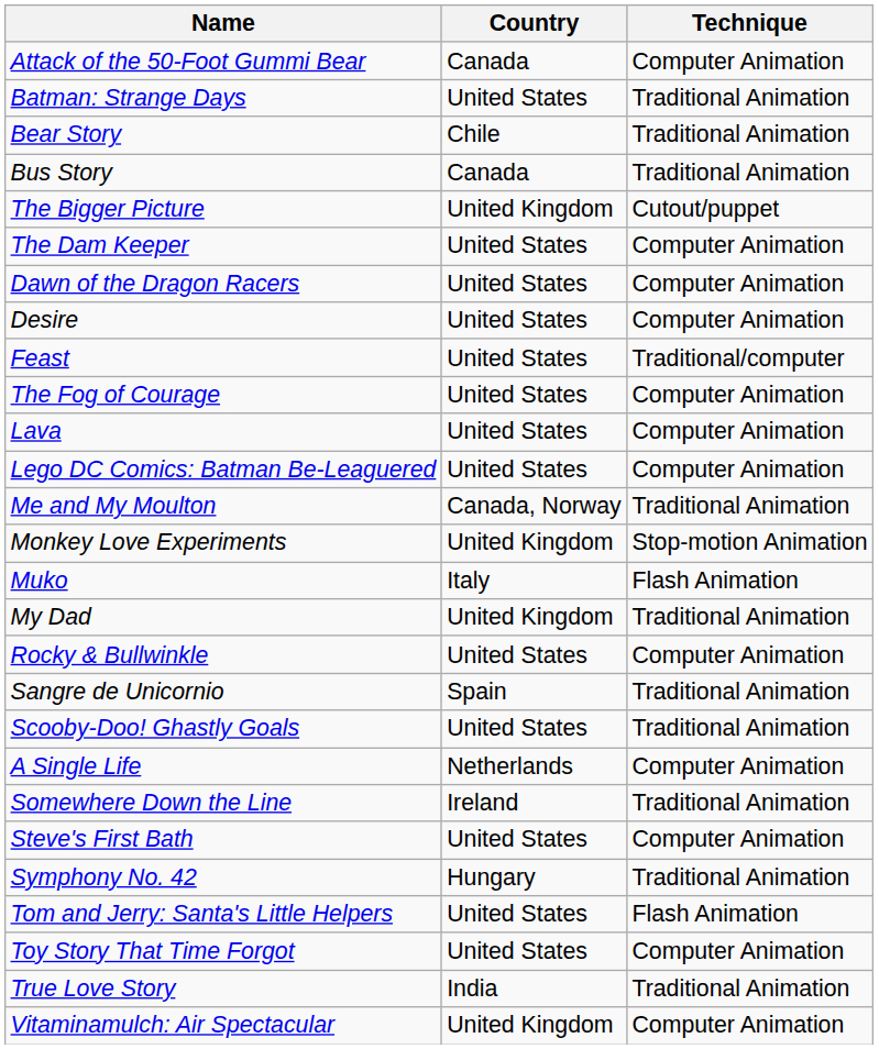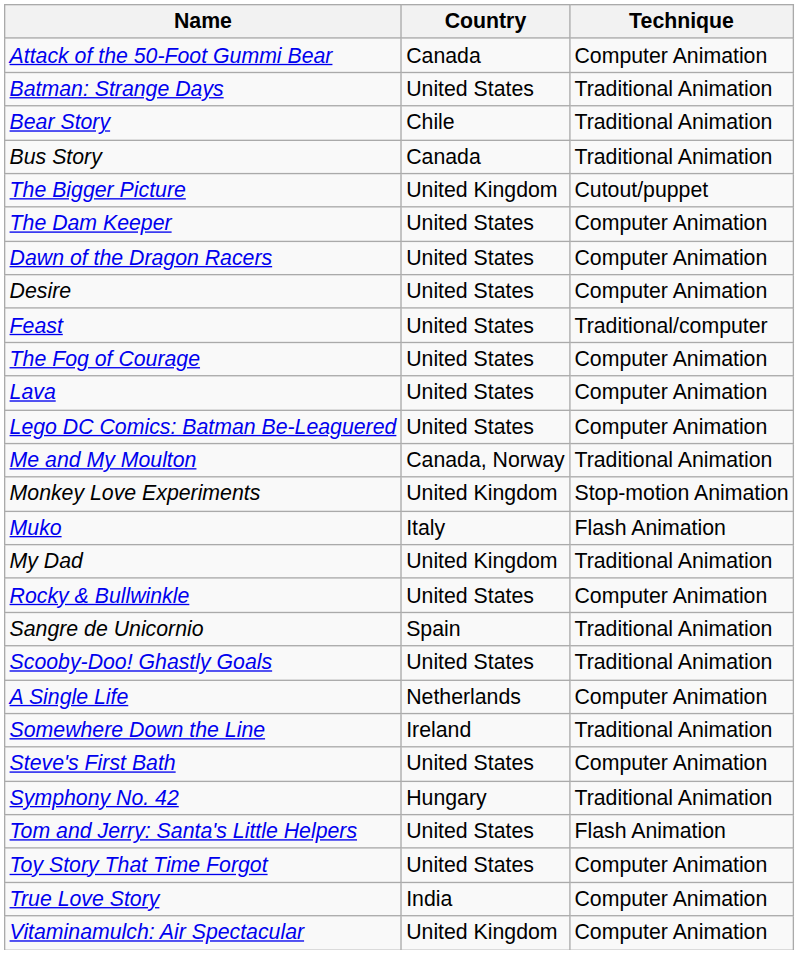 <table class="wikitable sortable">
 <tr>
 <th>Name</th>
 <th>Country</th>
 <th>Technique</th>
 </tr>
 <tr>
 <td><em><a href='#'>Attack of the 50-Foot Gummi Bear</a></em></td>
 <td>Canada</td>
 <td>Computer Animation</td>
 </tr>
 <tr>
 <td><em><a href='#'>Batman: Strange Days</a></em></td>
 <td>United States</td>
 <td>Traditional Animation</td>
 </tr>
 <tr>
 <td><em><a href='#'>Bear Story</a></em></td>
 <td>Chile</td>
 <td>Traditional Animation</td>
 </tr>
 <tr>
 <td><em>Bus Story</em></td>
 <td>Canada</td>
 <td>Traditional Animation</td>
 </tr>
 <tr>
 <td><em><a href='#'>The Bigger Picture</a></em></td>
 <td>United Kingdom</td>
 <td>Cutout/puppet</td>
 </tr>
 <tr>
 <td><em><a href='#'>The Dam Keeper</a></em></td>
 <td>United States</td>
 <td>Computer Animation</td>
 </tr>
 <tr>
 <td><em><a href='#'>Dawn of the Dragon Racers</a></em></td>
 <td>United States</td>
 <td>Computer Animation</td>
 </tr>
 <tr>
 <td><em>Desire</em></td>
 <td>United States</td>
 <td>Computer Animation</td>
 </tr>
 <tr>
 <td><em><a href='#'>Feast</a></em></td>
 <td>United States</td>
 <td>Traditional/computer</td>
 </tr>
 <tr>
 <td><em><a href='#'>The Fog of Courage</a></em></td>
 <td>United States</td>
 <td>Computer Animation</td>
 </tr>
 <tr>
 <td><em><a href='#'>Lava</a></em></td>
 <td>United States</td>
 <td>Computer Animation</td>
 </tr>
 <tr>
 <td><em><a href='#'>Lego DC Comics: Batman Be-Leaguered</a></em></td>
 <td>United States</td>
 <td>Computer Animation</td>
 </tr>
 <tr>
 <td><em><a href='#'>Me and My Moulton</a></em></td>
 <td>Canada, Norway</td>
 <td>Traditional Animation</td>
 </tr>
 <tr>
 <td><em>Monkey Love Experiments</em></td>
 <td>United Kingdom</td>
 <td>Stop-motion Animation</td>
 </tr>
 <tr>
 <td><em><a href='#'>Muko</a></em></td>
 <td>Italy</td>
 <td>Flash Animation</td>
 </tr>
 <tr>
 <td><em>My Dad</em></td>
 <td>United Kingdom</td>
 <td>Traditional Animation</td>
 </tr>
 <tr>
 <td><em><a href='#'>Rocky & Bullwinkle</a></em></td>
 <td>United States</td>
 <td>Computer Animation</td>
 </tr>
 <tr>
 <td><em>Sangre de Unicornio</em></td>
 <td>Spain</td>
 <td>Traditional Animation</td>
 </tr>
 <tr>
 <td><em><a href='#'>Scooby-Doo! Ghastly Goals</a></em></td>
 <td>United States</td>
 <td>Traditional Animation</td>
 </tr>
 <tr>
 <td><em><a href='#'>A Single Life</a></em></td>
 <td>Netherlands</td>
 <td>Computer Animation</td>
 </tr>
 <tr>
 <td><em><a href='#'>Somewhere Down the Line</a></em></td>
 <td>Ireland</td>
 <td>Traditional Animation</td>
 </tr>
 <tr>
 <td><em><a href='#'>Steve's First Bath</a></em></td>
 <td>United States</td>
 <td>Computer Animation</td>
 </tr>
 <tr>
 <td><em><a href='#'>Symphony No. 42</a></em></td>
 <td>Hungary</td>
 <td>Traditional Animation</td>
 </tr>
 <tr>
 <td><em><a href='#'>Tom and Jerry: Santa's Little Helpers</a></em></td>
 <td>United States</td>
 <td>Flash Animation</td>
 </tr>
 <tr>
 <td><em><a href='#'>Toy Story That Time Forgot</a></em></td>
 <td>United States</td>
 <td>Computer Animation</td>
 </tr>
 <tr>
 <td><em><a href='#'>True Love Story</a></em></td>
 <td>India</td>
-<td>Traditional Animation</td>
+<td>Computer Animation</td>
 </tr>
 <tr>
 <td><em><a href='#'>Vitaminamulch: Air Spectacular</a></em></td>
 <td>United Kingdom</td>
 <td>Computer Animation</td>
 </tr>
 </table>
